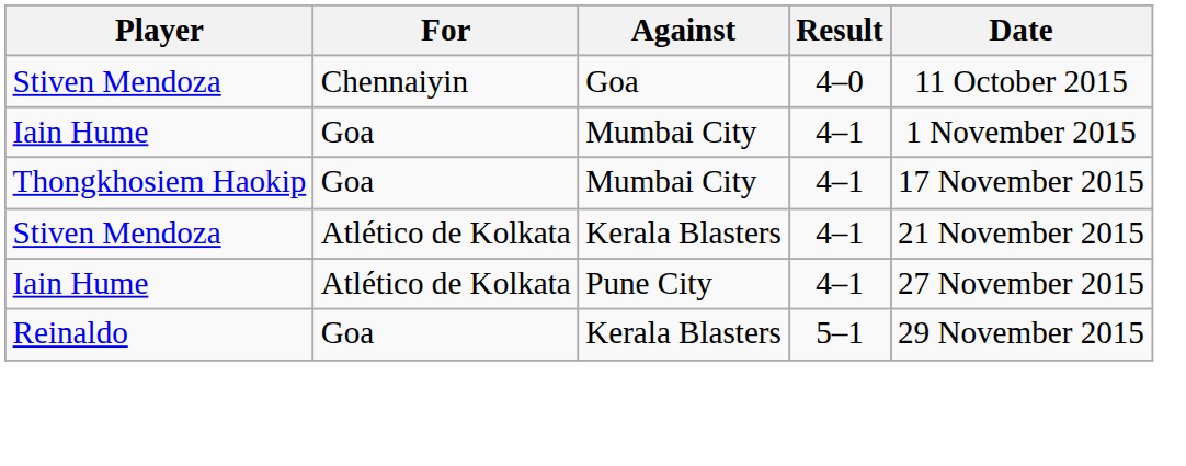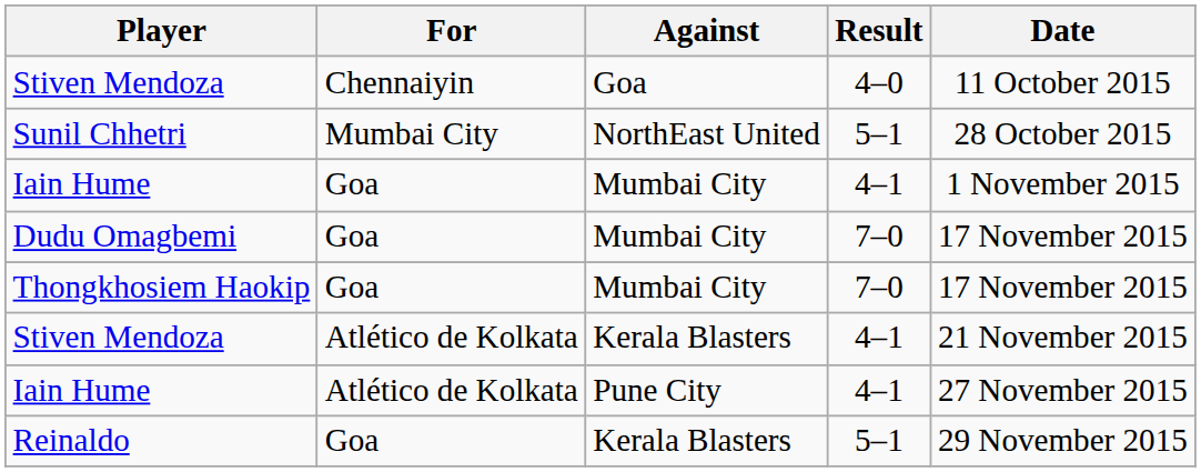 <table class="wikitable" style="text-align:center">
 <tr>
 <th>Player</th>
 <th>For</th>
 <th>Against</th>
 <th>Result</th>
 <th>Date</th>
 </tr>
 <tr>
 <td align="left"> <a href='#'>Stiven Mendoza</a></td>
 <td align="left">Chennaiyin</td>
 <td align="left">Goa</td>
 <td>4–0</td>
 <td>11 October 2015</td>
 </tr>
 <tr>
+<td align="left"> <a href='#'>Sunil Chhetri</a></td>
+<td align="left">Mumbai City</td>
+<td align="left">NorthEast United</td>
+<td>5–1</td>
+<td>28 October 2015</td>
+</tr>
+<tr>
 <td align="left"> <a href='#'>Iain Hume</a></td>
 <td align="left">Goa</td>
 <td align="left">Mumbai City</td>
 <td>4–1</td>
 <td>1 November 2015</td>
 </tr>
 <tr>
+<td align="left"> <a href='#'>Dudu Omagbemi</a></td>
+<td align="left">Goa</td>
+<td align="left">Mumbai City</td>
+<td>7–0</td>
+<td>17 November 2015</td>
+</tr>
+<tr>
 <td align="left"> <a href='#'>Thongkhosiem Haokip</a></td>
 <td align="left">Goa</td>
 <td align="left">Mumbai City</td>
-<td>4–1</td>
+<td>7–0</td>
 <td>17 November 2015</td>
 </tr>
 <tr>
 <td align="left"> <a href='#'>Stiven Mendoza</a></td>
 <td align="left">Atlético de Kolkata</td>
 <td align="left">Kerala Blasters</td>
 <td>4–1</td>
 <td>21 November 2015</td>
 </tr>
 <tr>
 <td align="left"> <a href='#'>Iain Hume</a></td>
 <td align="left">Atlético de Kolkata</td>
 <td align="left">Pune City</td>
 <td>4–1</td>
 <td>27 November 2015</td>
 </tr>
 <tr>
 <td align="left"> <a href='#'>Reinaldo</a></td>
 <td align="left">Goa</td>
 <td align="left">Kerala Blasters</td>
 <td>5–1</td>
 <td>29 November 2015</td>
 </tr>
 </table>
